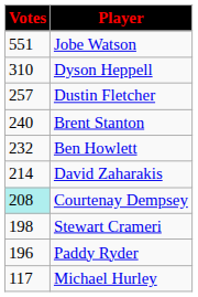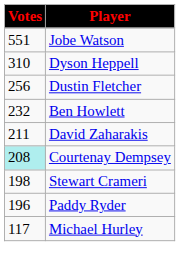 <table class="wikitable">
 <tr>
 <th style="background:#000000; color:red; text-align:center;">Votes</th>
 <th style="background:#000000; color:red; text-align:center;">Player</th>
 </tr>
 <tr>
 <td>551</td>
 <td><a href='#'>Jobe Watson</a></td>
 </tr>
 <tr>
 <td>310</td>
 <td><a href='#'>Dyson Heppell</a></td>
 </tr>
 <tr>
-<td>257</td>
+<td>256</td>
 <td><a href='#'>Dustin Fletcher</a></td>
-</tr>
-<tr>
-<td>240</td>
-<td><a href='#'>Brent Stanton</a></td>
 </tr>
 <tr>
 <td>232</td>
 <td><a href='#'>Ben Howlett</a></td>
 </tr>
 <tr>
-<td>214</td>
+<td>211</td>
 <td><a href='#'>David Zaharakis</a></td>
 </tr>
 <tr>
 <td style="background: paleturquoise;">208</td>
 <td><a href='#'>Courtenay Dempsey</a></td>
 </tr>
 <tr>
 <td>198</td>
 <td><a href='#'>Stewart Crameri</a></td>
 </tr>
 <tr>
 <td>196</td>
 <td><a href='#'>Paddy Ryder</a></td>
 </tr>
 <tr>
 <td>117</td>
 <td><a href='#'>Michael Hurley</a></td>
 </tr>
 </table>
